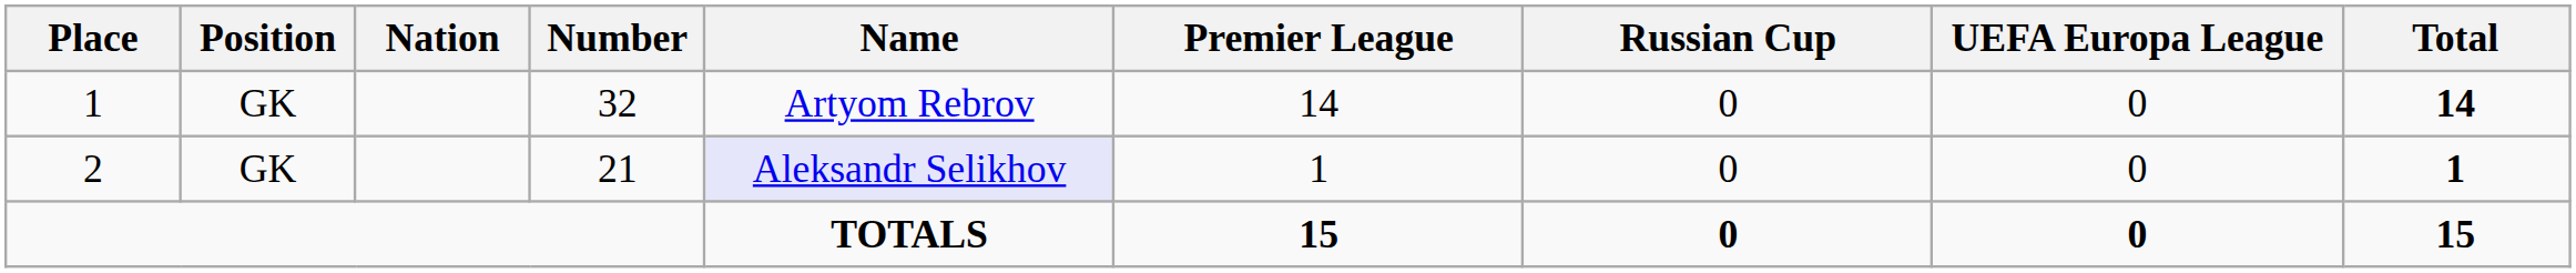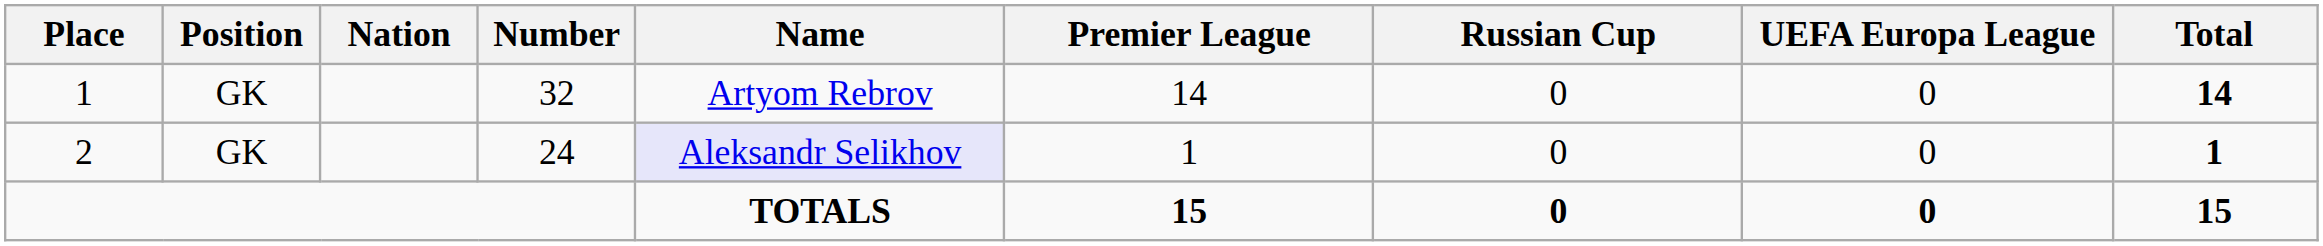 <table class="wikitable" style="font-size: 95%; text-align: center;">
 <tr>
 <th width=60>Place</th>
 <th width=60>Position</th>
 <th width=60>Nation</th>
 <th width=60>Number</th>
 <th width=150>Name</th>
 <th width=150>Premier League</th>
 <th width=150>Russian Cup</th>
 <th width=150>UEFA Europa League</th>
 <th width=80><strong>Total</strong></th>
 </tr>
 <tr>
 <td>1</td>
 <td>GK</td>
 <td></td>
 <td>32</td>
 <td><a href='#'>Artyom Rebrov</a></td>
 <td>14</td>
 <td>0</td>
 <td>0</td>
 <td><strong>14</strong></td>
 </tr>
 <tr>
 <td>2</td>
 <td>GK</td>
 <td></td>
-<td>21</td>
+<td>24</td>
 <td style="background: lavender;"><a href='#'>Aleksandr Selikhov</a></td>
 <td>1</td>
 <td>0</td>
 <td>0</td>
 <td><strong>1</strong></td>
 </tr>
 <tr>
 <td colspan="4"></td>
 <td><strong>TOTALS</strong></td>
 <td><strong>15</strong></td>
 <td><strong>0</strong></td>
 <td><strong>0</strong></td>
 <td><strong>15</strong></td>
 </tr>
 </table>
